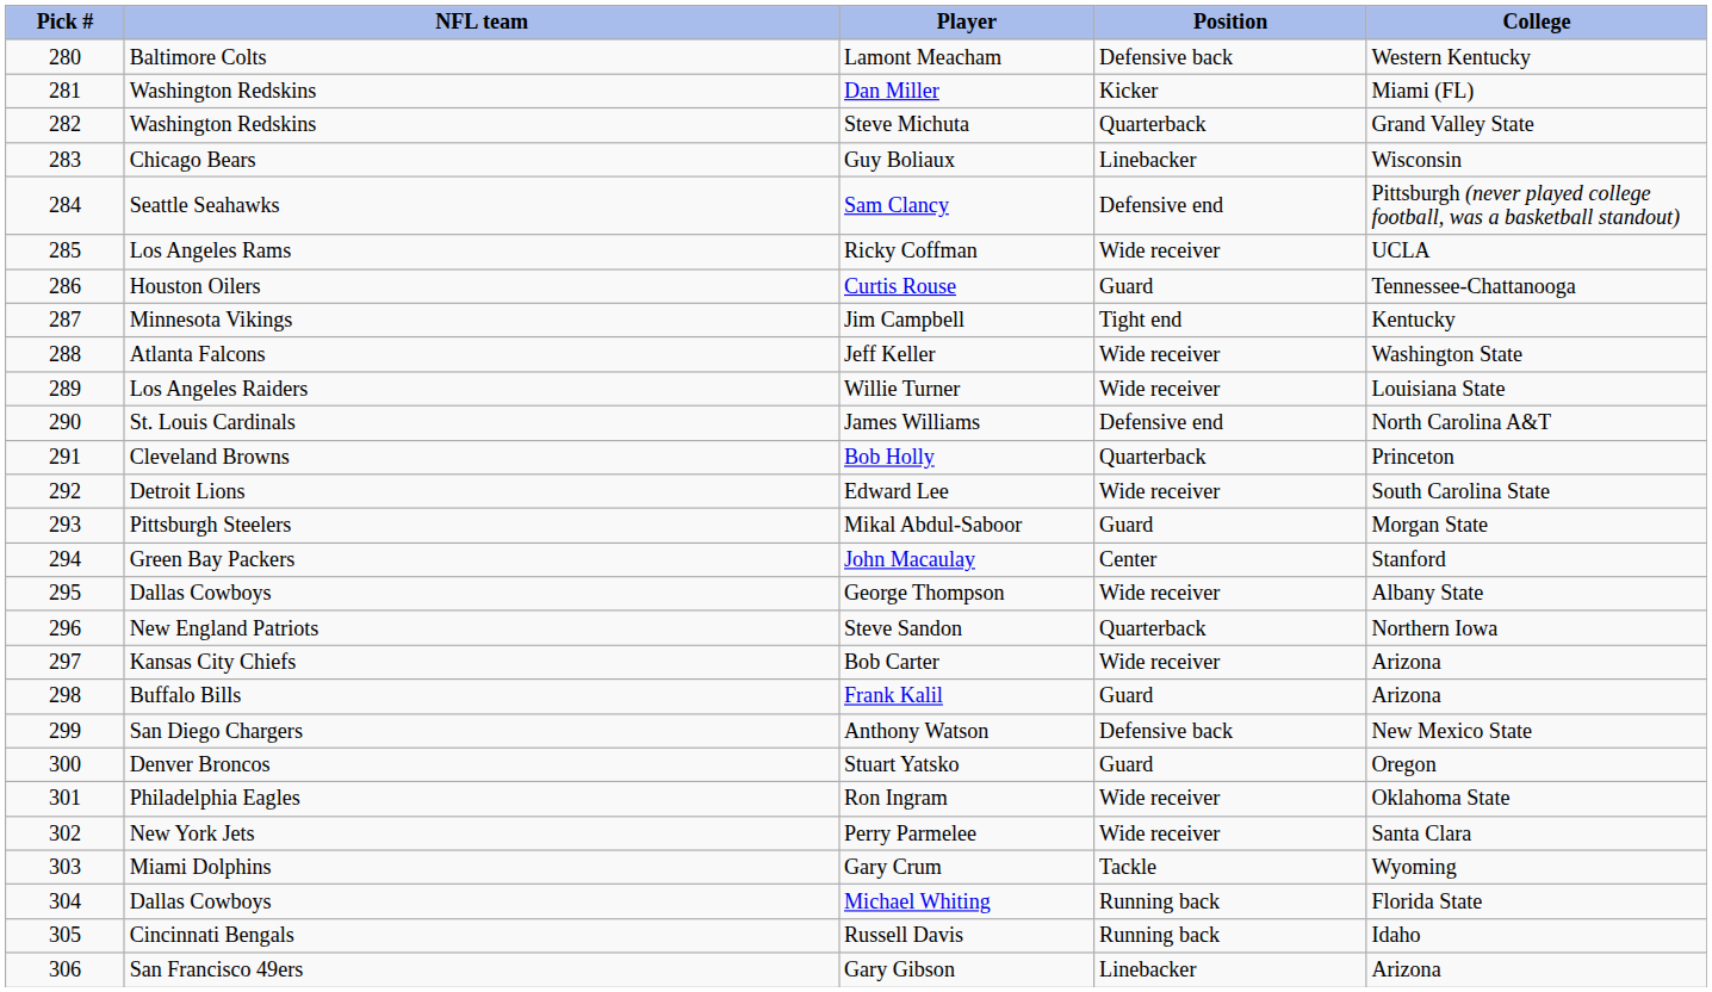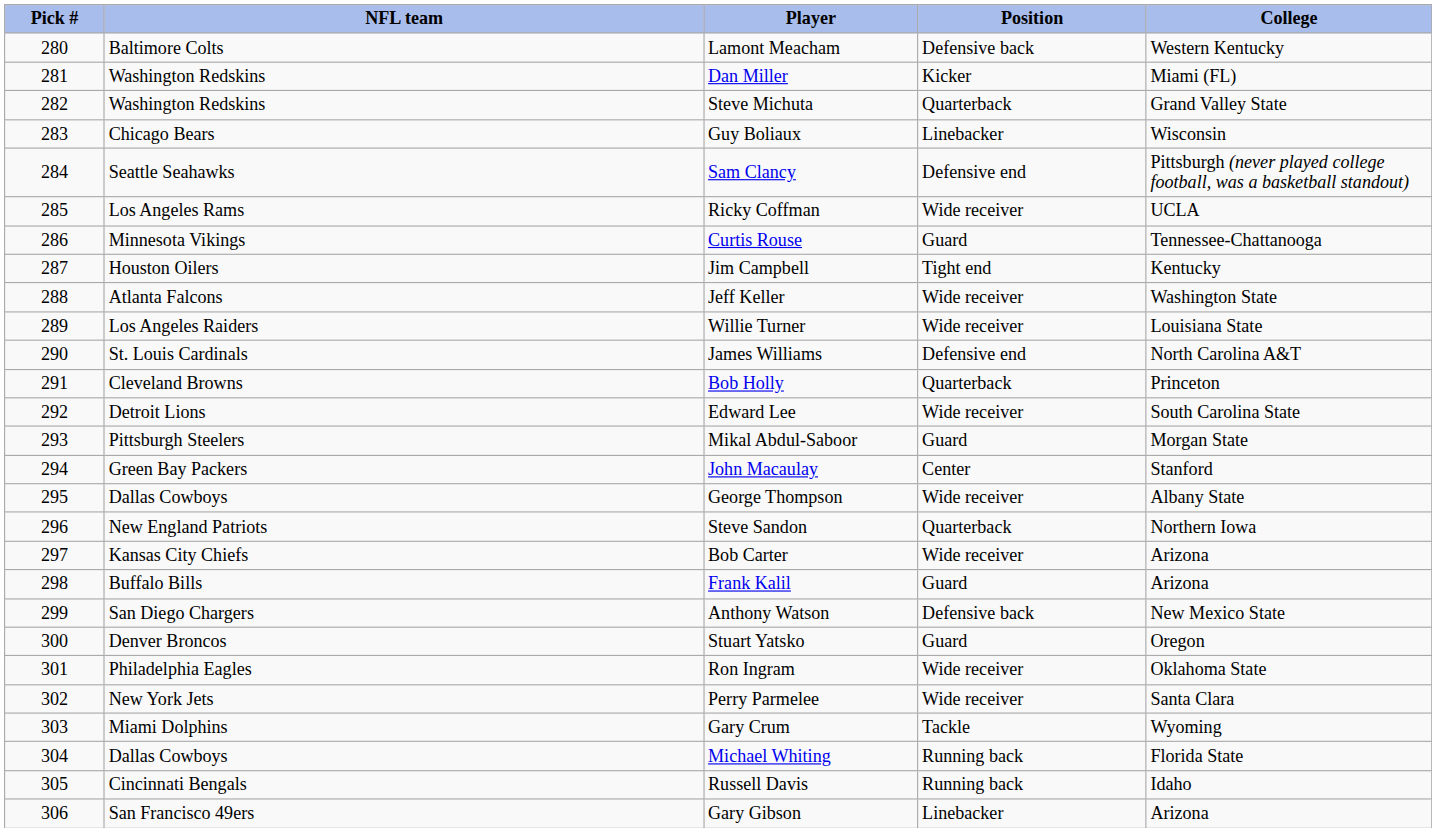 <table class="wikitable sortable sortable" style="width: 100%">
 <tr>
 <th style="background:#A8BDEC;" width=7%>Pick #</th>
 <th width=42% style="background:#A8BDEC;">NFL team</th>
 <th width=15% style="background:#A8BDEC;">Player</th>
 <th width=16% style="background:#A8BDEC;">Position</th>
 <th width=20% style="background:#A8BDEC;">College</th>
 </tr>
 <tr>
 <td align=center>280</td>
 <td>Baltimore Colts</td>
 <td>Lamont Meacham</td>
 <td>Defensive back</td>
 <td>Western Kentucky</td>
 </tr>
 <tr>
 <td align=center>281</td>
 <td>Washington Redskins</td>
 <td><a href='#'>Dan Miller</a></td>
 <td>Kicker</td>
 <td>Miami (FL)</td>
 </tr>
 <tr>
 <td align=center>282</td>
 <td>Washington Redskins</td>
 <td>Steve Michuta</td>
 <td>Quarterback</td>
 <td>Grand Valley State</td>
 </tr>
 <tr>
 <td align=center>283</td>
 <td>Chicago Bears</td>
 <td>Guy Boliaux</td>
 <td>Linebacker</td>
 <td>Wisconsin</td>
 </tr>
 <tr>
 <td align=center>284</td>
 <td>Seattle Seahawks</td>
 <td><a href='#'>Sam Clancy</a></td>
 <td>Defensive end</td>
 <td>Pittsburgh <em>(never played college football, was a basketball standout)</em></td>
 </tr>
 <tr>
 <td align=center>285</td>
 <td>Los Angeles Rams</td>
 <td>Ricky Coffman</td>
 <td>Wide receiver</td>
 <td>UCLA</td>
 </tr>
 <tr>
 <td align=center>286</td>
-<td>Houston Oilers</td>
+<td>Minnesota Vikings</td>
 <td><a href='#'>Curtis Rouse</a></td>
 <td>Guard</td>
 <td>Tennessee-Chattanooga</td>
 </tr>
 <tr>
 <td align=center>287</td>
-<td>Minnesota Vikings</td>
+<td>Houston Oilers</td>
 <td>Jim Campbell</td>
 <td>Tight end</td>
 <td>Kentucky</td>
 </tr>
 <tr>
 <td align=center>288</td>
 <td>Atlanta Falcons</td>
 <td>Jeff Keller</td>
 <td>Wide receiver</td>
 <td>Washington State</td>
 </tr>
 <tr>
 <td align=center>289</td>
 <td>Los Angeles Raiders</td>
 <td>Willie Turner</td>
 <td>Wide receiver</td>
 <td>Louisiana State</td>
 </tr>
 <tr>
 <td align=center>290</td>
 <td>St. Louis Cardinals</td>
 <td>James Williams</td>
 <td>Defensive end</td>
 <td>North Carolina A&T</td>
 </tr>
 <tr>
 <td align=center>291</td>
 <td>Cleveland Browns</td>
 <td><a href='#'>Bob Holly</a></td>
 <td>Quarterback</td>
 <td>Princeton</td>
 </tr>
 <tr>
 <td align=center>292</td>
 <td>Detroit Lions</td>
 <td>Edward Lee</td>
 <td>Wide receiver</td>
 <td>South Carolina State</td>
 </tr>
 <tr>
 <td align=center>293</td>
 <td>Pittsburgh Steelers</td>
 <td>Mikal Abdul-Saboor</td>
 <td>Guard</td>
 <td>Morgan State</td>
 </tr>
 <tr>
 <td align=center>294</td>
 <td>Green Bay Packers</td>
 <td><a href='#'>John Macaulay</a></td>
 <td>Center</td>
 <td>Stanford</td>
 </tr>
 <tr>
 <td align=center>295</td>
 <td>Dallas Cowboys</td>
 <td>George Thompson</td>
 <td>Wide receiver</td>
 <td>Albany State</td>
 </tr>
 <tr>
 <td align=center>296</td>
 <td>New England Patriots</td>
 <td>Steve Sandon</td>
 <td>Quarterback</td>
 <td>Northern Iowa</td>
 </tr>
 <tr>
 <td align=center>297</td>
 <td>Kansas City Chiefs</td>
 <td>Bob Carter</td>
 <td>Wide receiver</td>
 <td>Arizona</td>
 </tr>
 <tr>
 <td align=center>298</td>
 <td>Buffalo Bills</td>
 <td><a href='#'>Frank Kalil</a></td>
 <td>Guard</td>
 <td>Arizona</td>
 </tr>
 <tr>
 <td align=center>299</td>
 <td>San Diego Chargers</td>
 <td>Anthony Watson</td>
 <td>Defensive back</td>
 <td>New Mexico State</td>
 </tr>
 <tr>
 <td align=center>300</td>
 <td>Denver Broncos</td>
 <td>Stuart Yatsko</td>
 <td>Guard</td>
 <td>Oregon</td>
 </tr>
 <tr>
 <td align=center>301</td>
 <td>Philadelphia Eagles</td>
 <td>Ron Ingram</td>
 <td>Wide receiver</td>
 <td>Oklahoma State</td>
 </tr>
 <tr>
 <td align=center>302</td>
 <td>New York Jets</td>
 <td>Perry Parmelee</td>
 <td>Wide receiver</td>
 <td>Santa Clara</td>
 </tr>
 <tr>
 <td align=center>303</td>
 <td>Miami Dolphins</td>
 <td>Gary Crum</td>
 <td>Tackle</td>
 <td>Wyoming</td>
 </tr>
 <tr>
 <td align=center>304</td>
 <td>Dallas Cowboys</td>
 <td><a href='#'>Michael Whiting</a></td>
 <td>Running back</td>
 <td>Florida State</td>
 </tr>
 <tr>
 <td align=center>305</td>
 <td>Cincinnati Bengals</td>
 <td>Russell Davis</td>
 <td>Running back</td>
 <td>Idaho</td>
 </tr>
 <tr>
 <td align=center>306</td>
 <td>San Francisco 49ers</td>
 <td>Gary Gibson</td>
 <td>Linebacker</td>
 <td>Arizona</td>
 </tr>
 </table>
